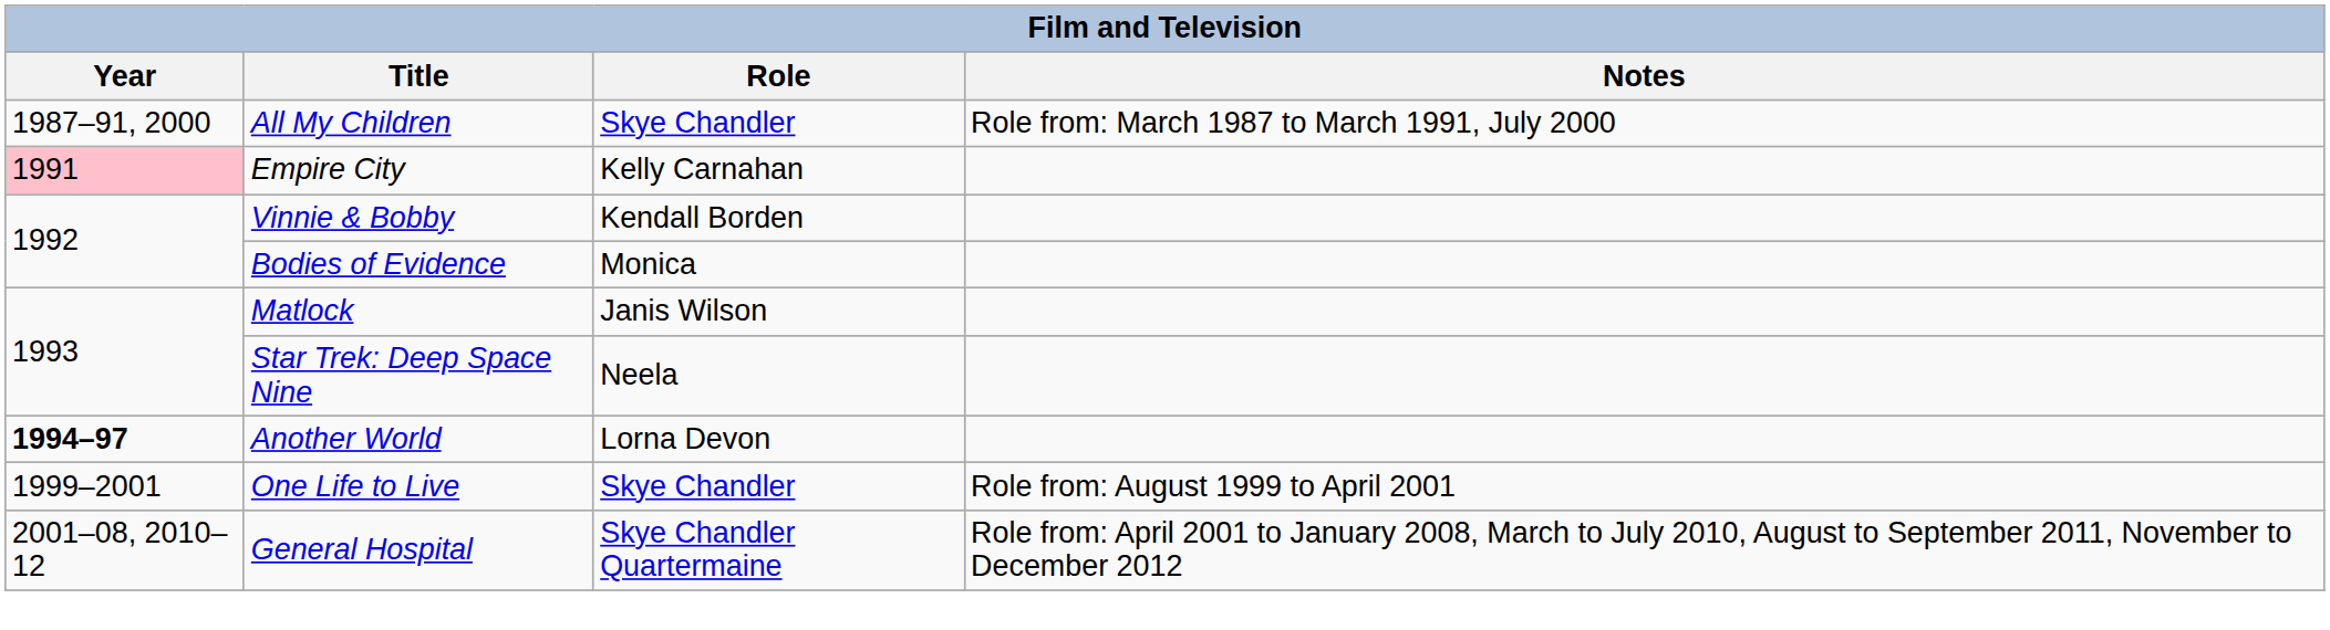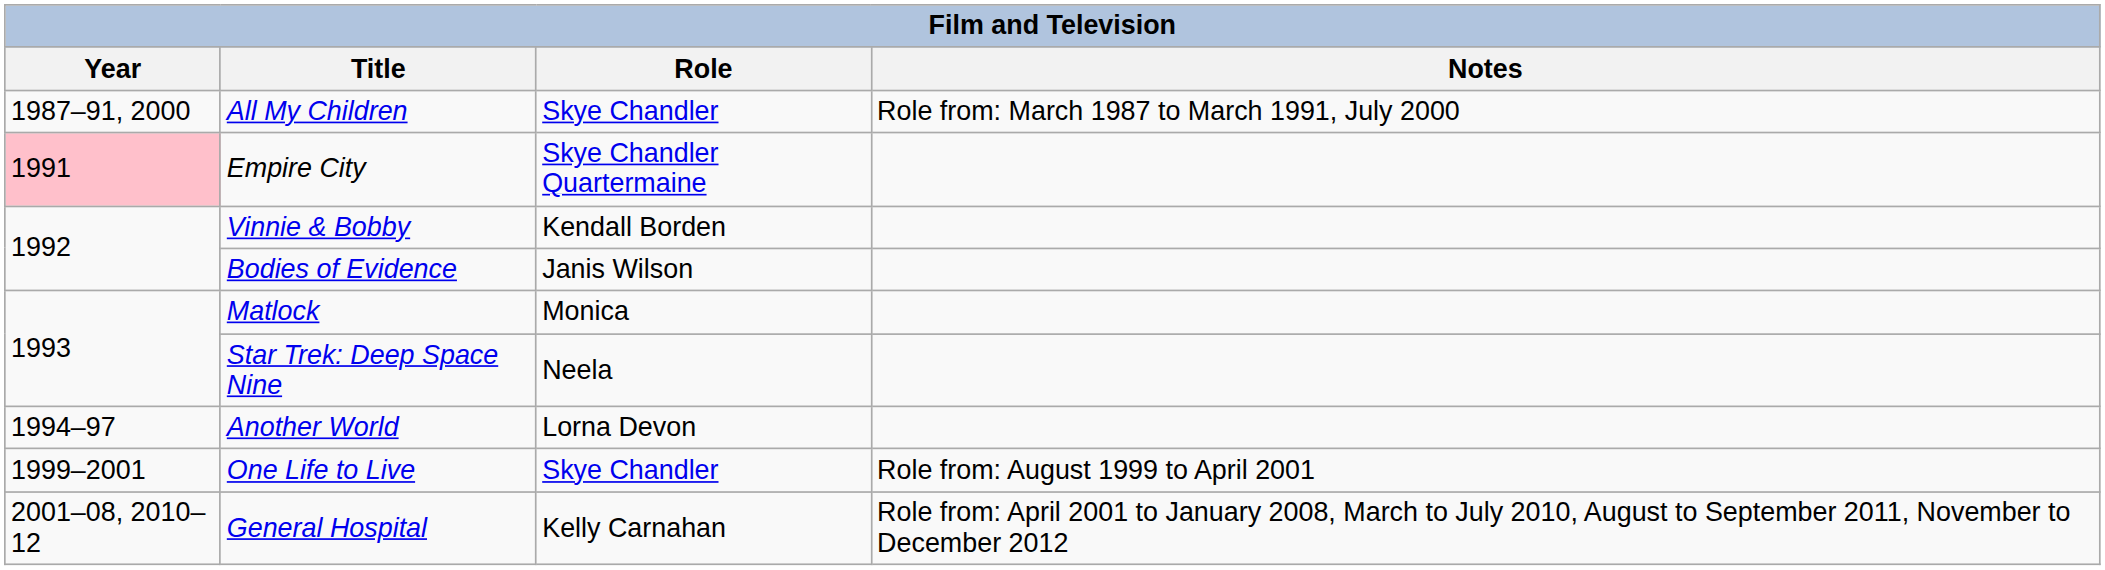 <table class="wikitable" style="font-size: 100%;">
 <tr>
 <th colspan="4" style="background: LightSteelBlue;">Film and Television</th>
 </tr>
 <tr>
 <th>Year</th>
 <th>Title</th>
 <th>Role</th>
 <th>Notes</th>
 </tr>
 <tr>
 <td>1987–91, 2000</td>
 <td><em><a href='#'>All My Children</a></em></td>
 <td><a href='#'>Skye Chandler</a></td>
 <td>Role from: March 1987 to March 1991, July 2000</td>
 </tr>
 <tr>
 <td style="background: pink;">1991</td>
 <td><em>Empire City</em></td>
-<td>Kelly Carnahan</td>
+<td><a href='#'>Skye Chandler Quartermaine</a></td>
 <td></td>
 </tr>
 <tr>
 <td rowspan=2>1992</td>
 <td><em><a href='#'>Vinnie & Bobby</a></em></td>
 <td>Kendall Borden</td>
 <td></td>
 </tr>
 <tr>
 <td><em><a href='#'>Bodies of Evidence</a></em></td>
-<td>Monica</td>
+<td>Janis Wilson</td>
 <td></td>
 </tr>
 <tr>
 <td rowspan=2>1993</td>
 <td><em><a href='#'>Matlock</a></em></td>
-<td>Janis Wilson</td>
+<td>Monica</td>
 <td></td>
 </tr>
 <tr>
 <td><em><a href='#'>Star Trek: Deep Space Nine</a></em></td>
 <td>Neela</td>
 <td></td>
 </tr>
 <tr>
-<td><strong>1994–97</strong></td>
+<td>1994–97</td>
 <td><em><a href='#'>Another World</a></em></td>
 <td>Lorna Devon</td>
 <td></td>
 </tr>
 <tr>
 <td>1999–2001</td>
 <td><em><a href='#'>One Life to Live</a></em></td>
 <td><a href='#'>Skye Chandler</a></td>
 <td>Role from: August 1999 to April 2001</td>
 </tr>
 <tr>
 <td>2001–08, 2010–12</td>
 <td><em><a href='#'>General Hospital</a></em></td>
-<td><a href='#'>Skye Chandler Quartermaine</a></td>
+<td>Kelly Carnahan</td>
 <td>Role from: April 2001 to January 2008, March to July 2010, August to September 2011, November to December 2012</td>
 </tr>
 </table>
